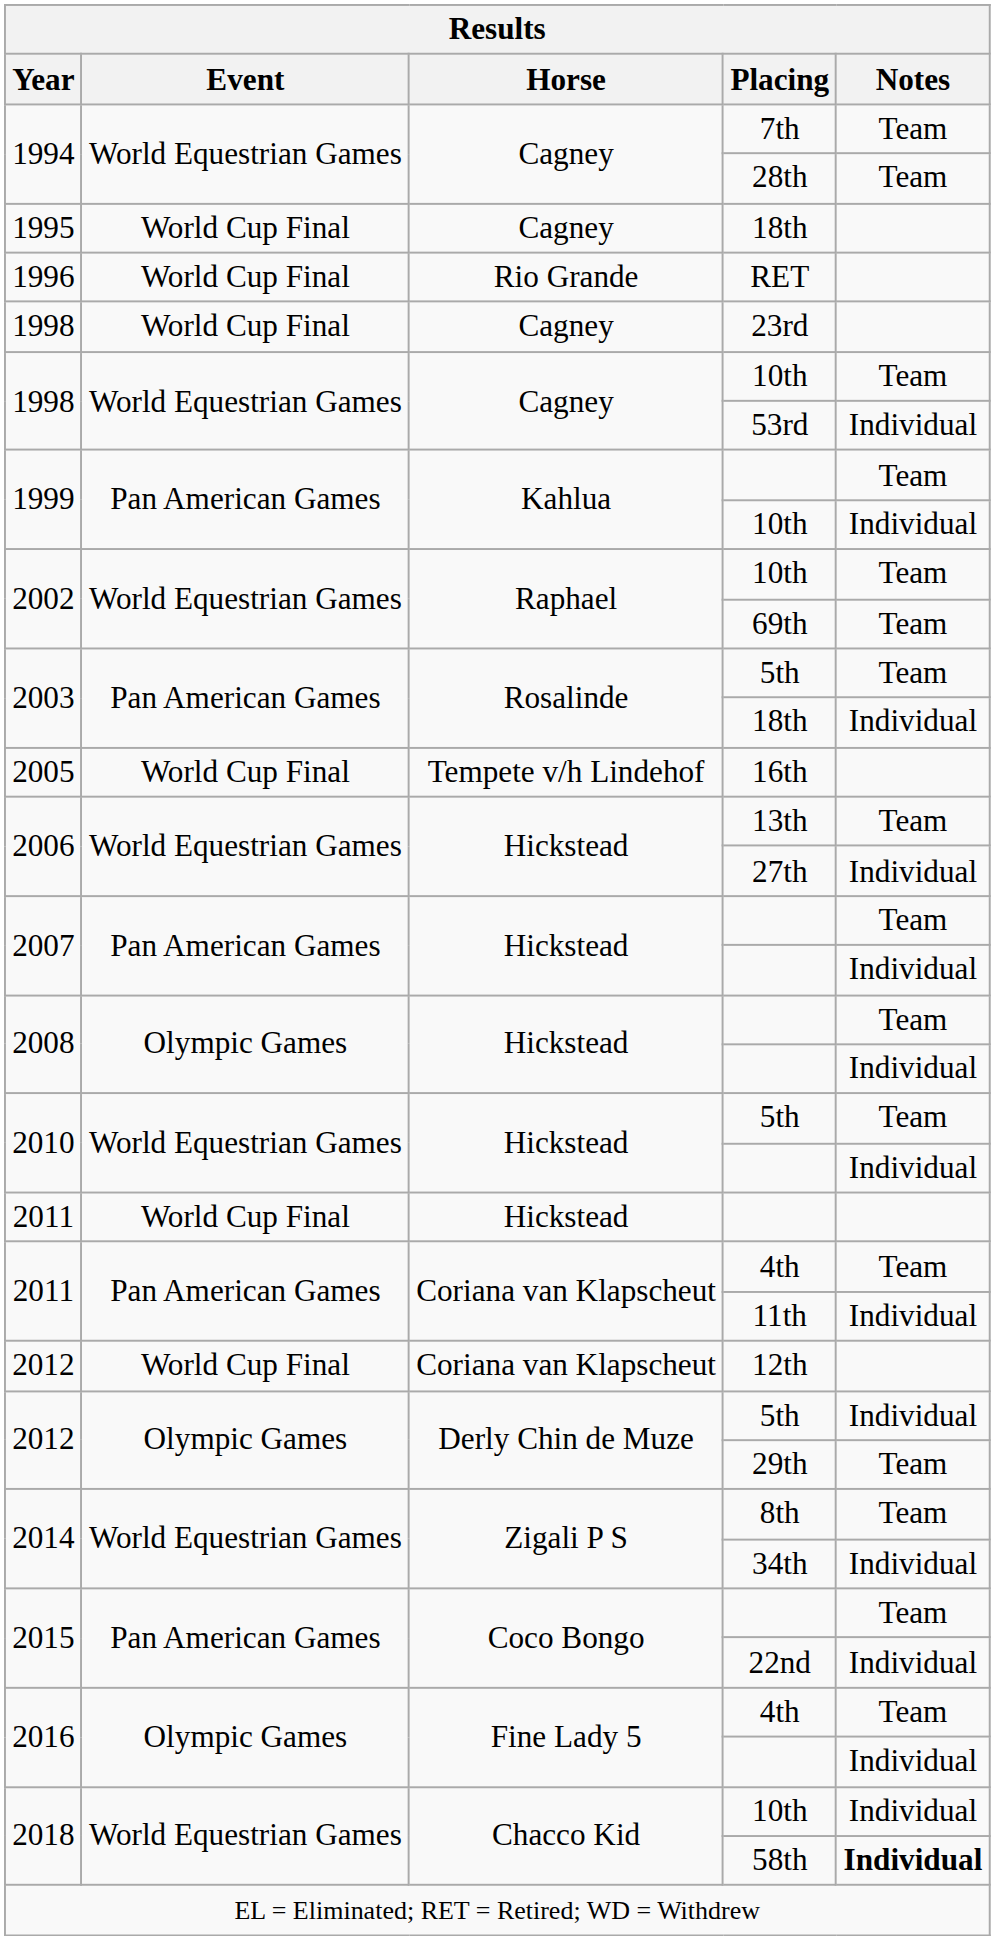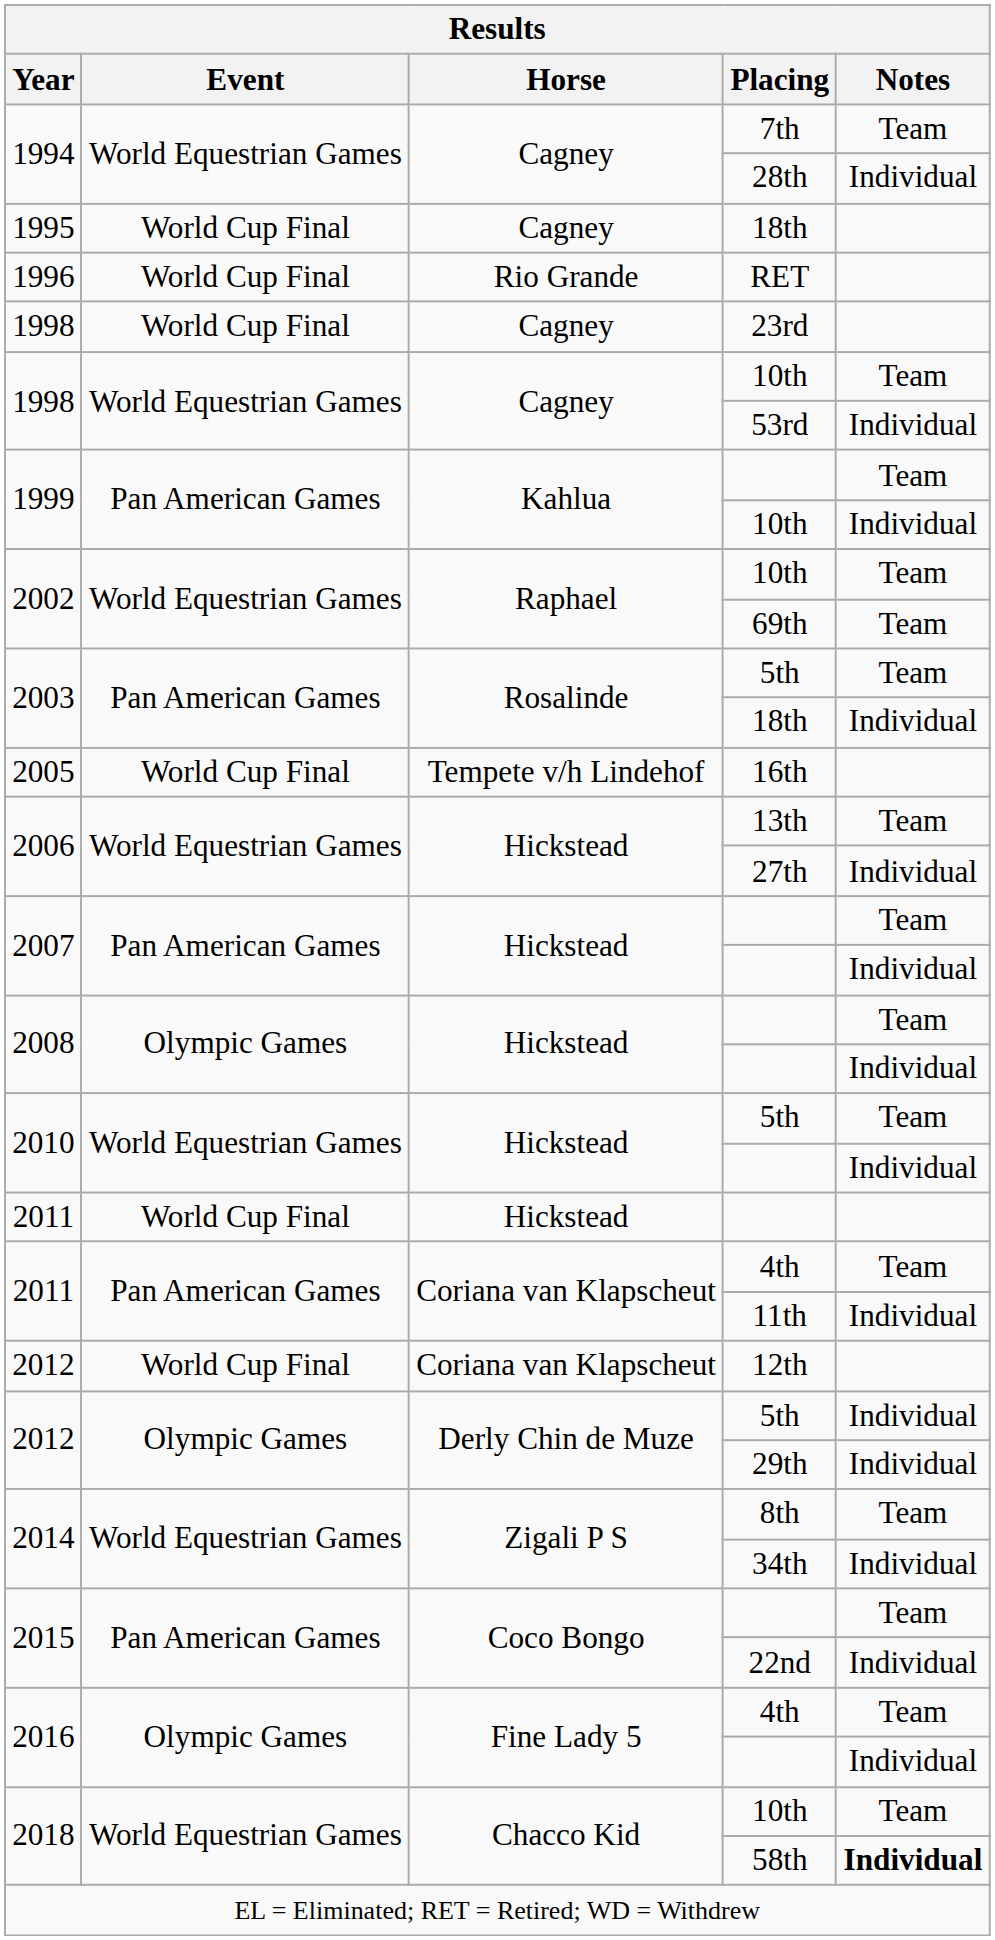 <table class="wikitable" style="text-align:center">
 <tr>
 <th colspan="11" align="center"><strong>Results</strong></th>
 </tr>
 <tr>
 <th>Year</th>
 <th>Event</th>
 <th>Horse</th>
 <th>Placing</th>
 <th>Notes</th>
 </tr>
 <tr>
 <td rowspan="2">1994</td>
 <td rowspan="2">World Equestrian Games</td>
 <td rowspan="2">Cagney</td>
 <td>7th</td>
 <td>Team</td>
 </tr>
 <tr>
 <td>28th</td>
-<td>Team</td>
+<td>Individual</td>
 </tr>
 <tr>
 <td>1995</td>
 <td>World Cup Final</td>
 <td>Cagney</td>
 <td>18th</td>
 <td></td>
 </tr>
 <tr>
 <td>1996</td>
 <td>World Cup Final</td>
 <td>Rio Grande</td>
 <td>RET</td>
 <td></td>
 </tr>
 <tr>
 <td>1998</td>
 <td>World Cup Final</td>
 <td>Cagney</td>
 <td>23rd</td>
 <td></td>
 </tr>
 <tr>
 <td rowspan="2">1998</td>
 <td rowspan="2">World Equestrian Games</td>
 <td rowspan="2">Cagney</td>
 <td>10th</td>
 <td>Team</td>
 </tr>
 <tr>
 <td>53rd</td>
 <td>Individual</td>
 </tr>
 <tr>
 <td rowspan="2">1999</td>
 <td rowspan="2">Pan American Games</td>
 <td rowspan="2">Kahlua</td>
 <td></td>
 <td>Team</td>
 </tr>
 <tr>
 <td>10th</td>
 <td>Individual</td>
 </tr>
 <tr>
 <td rowspan="2">2002</td>
 <td rowspan="2">World Equestrian Games</td>
 <td rowspan="2">Raphael</td>
 <td>10th</td>
 <td>Team</td>
 </tr>
 <tr>
 <td>69th</td>
 <td>Team</td>
 </tr>
 <tr>
 <td rowspan="2">2003</td>
 <td rowspan="2">Pan American Games</td>
 <td rowspan="2">Rosalinde</td>
 <td>5th</td>
 <td>Team</td>
 </tr>
 <tr>
 <td>18th</td>
 <td>Individual</td>
 </tr>
 <tr>
 <td>2005</td>
 <td>World Cup Final</td>
 <td>Tempete v/h Lindehof</td>
 <td>16th</td>
 <td></td>
 </tr>
 <tr>
 <td rowspan="2">2006</td>
 <td rowspan="2">World Equestrian Games</td>
 <td rowspan="2">Hickstead</td>
 <td>13th</td>
 <td>Team</td>
 </tr>
 <tr>
 <td>27th</td>
 <td>Individual</td>
 </tr>
 <tr>
 <td rowspan="2">2007</td>
 <td rowspan="2">Pan American Games</td>
 <td rowspan="2">Hickstead</td>
 <td></td>
 <td>Team</td>
 </tr>
 <tr>
 <td></td>
 <td>Individual</td>
 </tr>
 <tr>
 <td rowspan="2">2008</td>
 <td rowspan="2">Olympic Games</td>
 <td rowspan="2">Hickstead</td>
 <td></td>
 <td>Team</td>
 </tr>
 <tr>
 <td></td>
 <td>Individual</td>
 </tr>
 <tr>
 <td rowspan="2">2010</td>
 <td rowspan="2">World Equestrian Games</td>
 <td rowspan="2">Hickstead</td>
 <td>5th</td>
 <td>Team</td>
 </tr>
 <tr>
 <td></td>
 <td>Individual</td>
 </tr>
 <tr>
 <td>2011</td>
 <td>World Cup Final</td>
 <td>Hickstead</td>
 <td></td>
 <td></td>
 </tr>
 <tr>
 <td rowspan="2">2011</td>
 <td rowspan="2">Pan American Games</td>
 <td rowspan="2">Coriana van Klapscheut</td>
 <td>4th</td>
 <td>Team</td>
 </tr>
 <tr>
 <td>11th</td>
 <td>Individual</td>
 </tr>
 <tr>
 <td>2012</td>
 <td>World Cup Final</td>
 <td>Coriana van Klapscheut</td>
 <td>12th</td>
 <td></td>
 </tr>
 <tr>
 <td rowspan="2">2012</td>
 <td rowspan="2">Olympic Games</td>
 <td rowspan="2">Derly Chin de Muze</td>
 <td>5th</td>
 <td>Individual</td>
 </tr>
 <tr>
 <td>29th</td>
-<td>Team</td>
+<td>Individual</td>
 </tr>
 <tr>
 <td rowspan="2">2014</td>
 <td rowspan="2">World Equestrian Games</td>
 <td rowspan="2">Zigali P S</td>
 <td>8th</td>
 <td>Team</td>
 </tr>
 <tr>
 <td>34th</td>
 <td>Individual</td>
 </tr>
 <tr>
 <td rowspan="2">2015</td>
 <td rowspan="2">Pan American Games</td>
 <td rowspan="2">Coco Bongo</td>
 <td></td>
 <td>Team</td>
 </tr>
 <tr>
 <td>22nd</td>
 <td>Individual</td>
 </tr>
 <tr>
 <td rowspan="2">2016</td>
 <td rowspan="2">Olympic Games</td>
 <td rowspan="2">Fine Lady 5</td>
 <td>4th</td>
 <td>Team</td>
 </tr>
 <tr>
 <td></td>
 <td>Individual</td>
 </tr>
 <tr>
 <td rowspan="2">2018</td>
 <td rowspan="2">World Equestrian Games</td>
 <td rowspan="2">Chacco Kid</td>
 <td>10th</td>
-<td>Individual</td>
+<td>Team</td>
 </tr>
 <tr>
 <td>58th</td>
 <td><strong>Individual</strong></td>
 </tr>
 <tr>
 <td colspan="11" align="center"><small> EL = Eliminated; RET = Retired; WD = Withdrew </small></td>
 </tr>
 </table>
